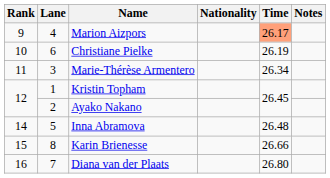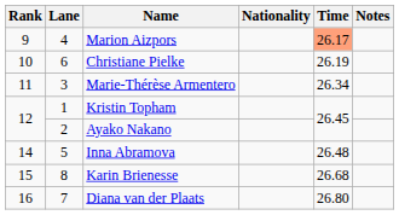 <table class="wikitable sortable" style="text-align:center">
 <tr>
 <th>Rank</th>
 <th>Lane</th>
 <th>Name</th>
 <th>Nationality</th>
 <th>Time</th>
 <th>Notes</th>
 </tr>
 <tr>
 <td>9</td>
 <td>4</td>
 <td align=left><a href='#'>Marion Aizpors</a></td>
 <td align=left></td>
 <td style="background: lightsalmon;">26.17</td>
 <td></td>
 </tr>
 <tr>
 <td>10</td>
 <td>6</td>
 <td align=left><a href='#'>Christiane Pielke</a></td>
 <td align=left></td>
 <td>26.19</td>
 <td></td>
 </tr>
 <tr>
 <td>11</td>
 <td>3</td>
 <td align=left><a href='#'>Marie-Thérèse Armentero</a></td>
 <td align=left></td>
 <td>26.34</td>
 <td></td>
 </tr>
 <tr>
 <td rowspan=2>12</td>
 <td>1</td>
 <td align=left><a href='#'>Kristin Topham</a></td>
 <td align=left></td>
 <td rowspan=2>26.45</td>
 <td></td>
 </tr>
 <tr>
 <td>2</td>
 <td align=left><a href='#'>Ayako Nakano</a></td>
 <td align=left></td>
 <td></td>
 </tr>
 <tr>
 <td>14</td>
 <td>5</td>
 <td align=left><a href='#'>Inna Abramova</a></td>
 <td align=left></td>
 <td>26.48</td>
 <td></td>
 </tr>
 <tr>
 <td>15</td>
 <td>8</td>
 <td align=left><a href='#'>Karin Brienesse</a></td>
 <td align=left></td>
-<td>26.66</td>
+<td>26.68</td>
 <td></td>
 </tr>
 <tr>
 <td>16</td>
 <td>7</td>
 <td align=left><a href='#'>Diana van der Plaats</a></td>
 <td align=left></td>
 <td>26.80</td>
 <td></td>
 </tr>
 </table>
